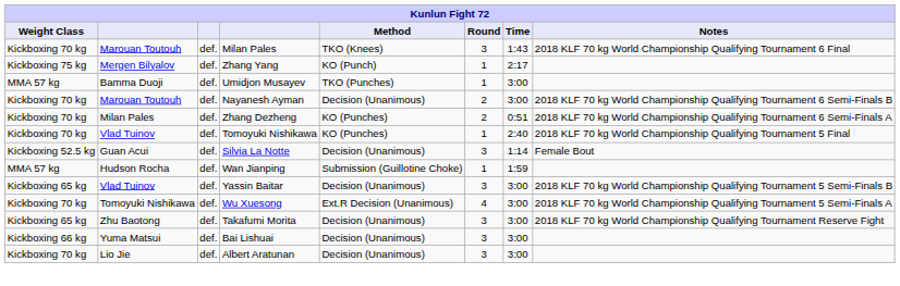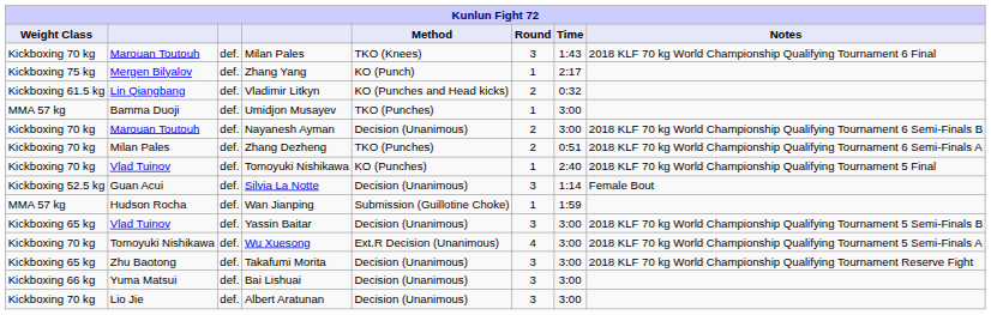 <table class="wikitable" style="font-size: 80%;">
 <tr>
 <th colspan="8" style="background-color: #ccf; color: #000080; text-align: center;"><strong>Kunlun Fight 72</strong></th>
 </tr>
 <tr>
 <th colspan="1" style="background-color: #E6E8FA; color: #000000; text-align: center;">Weight Class</th>
 <th colspan="1" style="background-color: #E6E8FA; color: #000000; text-align: center;"></th>
 <th colspan="1" style="background-color: #E6E8FA; color: #000000; text-align: center;"></th>
 <th colspan="1" style="background-color: #E6E8FA; color: #000000; text-align: center;"></th>
 <th colspan="1" style="background-color: #E6E8FA; color: #000000; text-align: center;">Method</th>
 <th colspan="1" style="background-color: #E6E8FA; color: #000000; text-align: center;">Round</th>
 <th colspan="1" style="background-color: #E6E8FA; color: #000000; text-align: center;">Time</th>
 <th colspan="1" style="background-color: #E6E8FA; color: #000000; text-align: center;">Notes</th>
 </tr>
 <tr>
 <td>Kickboxing 70 kg</td>
 <td> <a href='#'>Marouan Toutouh</a></td>
 <td align=center>def.</td>
 <td> Milan Pales</td>
 <td>TKO (Knees)</td>
 <td align=center>3</td>
 <td align=center>1:43</td>
 <td>2018 KLF 70 kg World Championship Qualifying Tournament 6 Final</td>
 </tr>
 <tr>
 <td>Kickboxing 75 kg</td>
 <td> <a href='#'>Mergen Bilyalov</a></td>
 <td align=center>def.</td>
 <td> Zhang Yang</td>
 <td>KO (Punch)</td>
 <td align=center>1</td>
 <td align=center>2:17</td>
 <td></td>
 </tr>
 <tr>
+<td>Kickboxing 61.5 kg</td>
+<td> <a href='#'>Lin Qiangbang</a></td>
+<td align=center>def.</td>
+<td> Vladimir Litkyn</td>
+<td>KO (Punches and Head kicks)</td>
+<td align=center>2</td>
+<td align=center>0:32</td>
+<td></td>
+</tr>
+<tr>
 <td>MMA 57 kg</td>
 <td> Bamma Duoji</td>
 <td align=center>def.</td>
 <td> Umidjon Musayev</td>
 <td>TKO (Punches)</td>
 <td align=center>1</td>
 <td align=center>3:00</td>
 <td></td>
 </tr>
 <tr>
 <td>Kickboxing 70 kg</td>
 <td> <a href='#'>Marouan Toutouh</a></td>
 <td align=center>def.</td>
 <td> Nayanesh Ayman</td>
 <td>Decision (Unanimous)</td>
 <td align=center>2</td>
 <td align=center>3:00</td>
 <td>2018 KLF 70 kg World Championship Qualifying Tournament 6 Semi-Finals B</td>
 </tr>
 <tr>
 <td>Kickboxing 70 kg</td>
 <td> Milan Pales</td>
 <td align=center>def.</td>
 <td> Zhang Dezheng</td>
-<td>KO (Punches)</td>
+<td>TKO (Punches)</td>
 <td align=center>2</td>
 <td align=center>0:51</td>
 <td>2018 KLF 70 kg World Championship Qualifying Tournament 6 Semi-Finals A</td>
 </tr>
 <tr>
 <td>Kickboxing 70 kg</td>
 <td> <a href='#'>Vlad Tuinov</a></td>
 <td align=center>def.</td>
 <td> Tomoyuki Nishikawa</td>
 <td>KO (Punches)</td>
 <td align=center>1</td>
 <td align=center>2:40</td>
 <td>2018 KLF 70 kg World Championship Qualifying Tournament 5 Final</td>
 </tr>
 <tr>
 <td>Kickboxing 52.5 kg</td>
 <td> Guan Acui</td>
 <td align=center>def.</td>
 <td> <a href='#'>Silvia La Notte</a></td>
 <td>Decision (Unanimous)</td>
 <td align=center>3</td>
 <td align=center>1:14</td>
 <td>Female Bout</td>
 </tr>
 <tr>
 <td>MMA 57 kg</td>
 <td> Hudson Rocha</td>
 <td align=center>def.</td>
 <td> Wan Jianping</td>
 <td>Submission (Guillotine Choke)</td>
 <td align=center>1</td>
 <td align=center>1:59</td>
 <td></td>
 </tr>
 <tr>
 <td>Kickboxing 65 kg</td>
 <td> <a href='#'>Vlad Tuinov</a></td>
 <td align=center>def.</td>
 <td> Yassin Baitar</td>
 <td>Decision (Unanimous)</td>
 <td align=center>3</td>
 <td align=center>3:00</td>
 <td>2018 KLF 70 kg World Championship Qualifying Tournament 5 Semi-Finals B</td>
 </tr>
 <tr>
 <td>Kickboxing 70 kg</td>
 <td> Tomoyuki Nishikawa</td>
 <td align=center>def.</td>
 <td> <a href='#'>Wu Xuesong</a></td>
 <td>Ext.R Decision (Unanimous)</td>
 <td align=center>4</td>
 <td align=center>3:00</td>
 <td>2018 KLF 70 kg World Championship Qualifying Tournament 5 Semi-Finals A</td>
 </tr>
 <tr>
 <td>Kickboxing 65 kg</td>
 <td> Zhu Baotong</td>
 <td align=center>def.</td>
 <td> Takafumi Morita</td>
 <td>Decision (Unanimous)</td>
 <td align=center>3</td>
 <td align=center>3:00</td>
 <td>2018 KLF 70 kg World Championship Qualifying Tournament Reserve Fight</td>
 </tr>
 <tr>
 <td>Kickboxing 66 kg</td>
 <td> Yuma Matsui</td>
 <td align=center>def.</td>
 <td> Bai Lishuai</td>
 <td>Decision (Unanimous)</td>
 <td align=center>3</td>
 <td align=center>3:00</td>
 <td></td>
 </tr>
 <tr>
 <td>Kickboxing 70 kg</td>
 <td> Lio Jie</td>
 <td align=center>def.</td>
 <td> Albert Aratunan</td>
 <td>Decision (Unanimous)</td>
 <td align=center>3</td>
 <td align=center>3:00</td>
 <td></td>
 </tr>
 </table>
